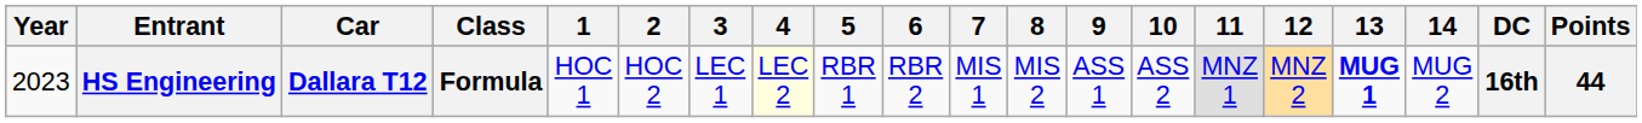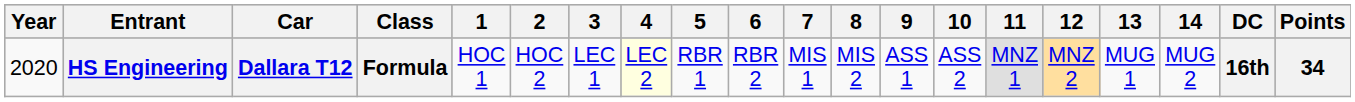 <table class="wikitable" style="text-align:center; font-size:85%">
 <tr>
 <th>Year</th>
 <th>Entrant</th>
 <th>Car</th>
 <th>Class</th>
 <th>1</th>
 <th>2</th>
 <th>3</th>
 <th>4</th>
 <th>5</th>
 <th>6</th>
 <th>7</th>
 <th>8</th>
 <th>9</th>
 <th>10</th>
 <th>11</th>
 <th>12</th>
 <th>13</th>
 <th>14</th>
 <th>DC</th>
 <th>Points</th>
 </tr>
 <tr>
-<td>2023</td>
+<td>2020</td>
 <th nowrap><a href='#'>HS Engineering</a></th>
 <th nowrap><a href='#'>Dallara T12</a></th>
 <th>Formula</th>
 <td><a href='#'>HOC<br>1</a></td>
 <td><a href='#'>HOC<br>2</a></td>
 <td><a href='#'>LEC<br>1</a></td>
 <td style="background: lightyellow;"><a href='#'>LEC<br>2</a></td>
 <td><a href='#'>RBR<br>1</a></td>
 <td><a href='#'>RBR<br>2</a></td>
 <td><a href='#'>MIS<br>1</a></td>
 <td><a href='#'>MIS<br>2</a></td>
 <td><a href='#'>ASS<br>1</a></td>
 <td><a href='#'>ASS<br>2</a></td>
 <td style="background:#DFDFDF;"><a href='#'>MNZ<br>1</a><br></td>
 <td style="background:#FFDF9F;"><a href='#'>MNZ<br>2</a><br></td>
-<td><strong><a href='#'>MUG<br>1</a></strong></td>
+<td><a href='#'>MUG<br>1</a></td>
 <td><a href='#'>MUG<br>2</a></td>
 <th>16th</th>
-<th>44</th>
+<th>34</th>
 </tr>
 </table>
